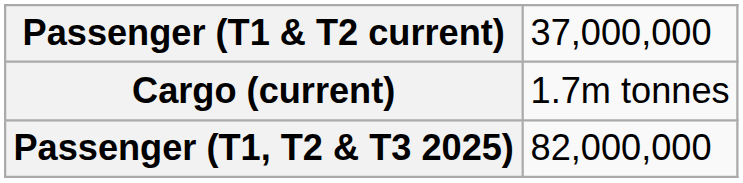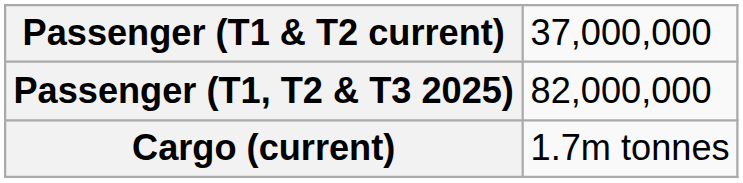 <table class="wikitable sortable" style="font-size: 100%;">
 <tr>
 <th>Passenger (T1 & T2 current)</th>
 <td>37,000,000<br></td>
 </tr>
 <tr>
+<th>Passenger (T1, T2 & T3 2025)</th>
+<td>82,000,000</td>
+</tr>
+<tr>
 <th>Cargo (current)</th>
 <td>1.7m tonnes</td>
 </tr>
-<tr>
-<th>Passenger (T1, T2 & T3 2025)</th>
-<td>82,000,000</td>
-</tr>
 </table>
